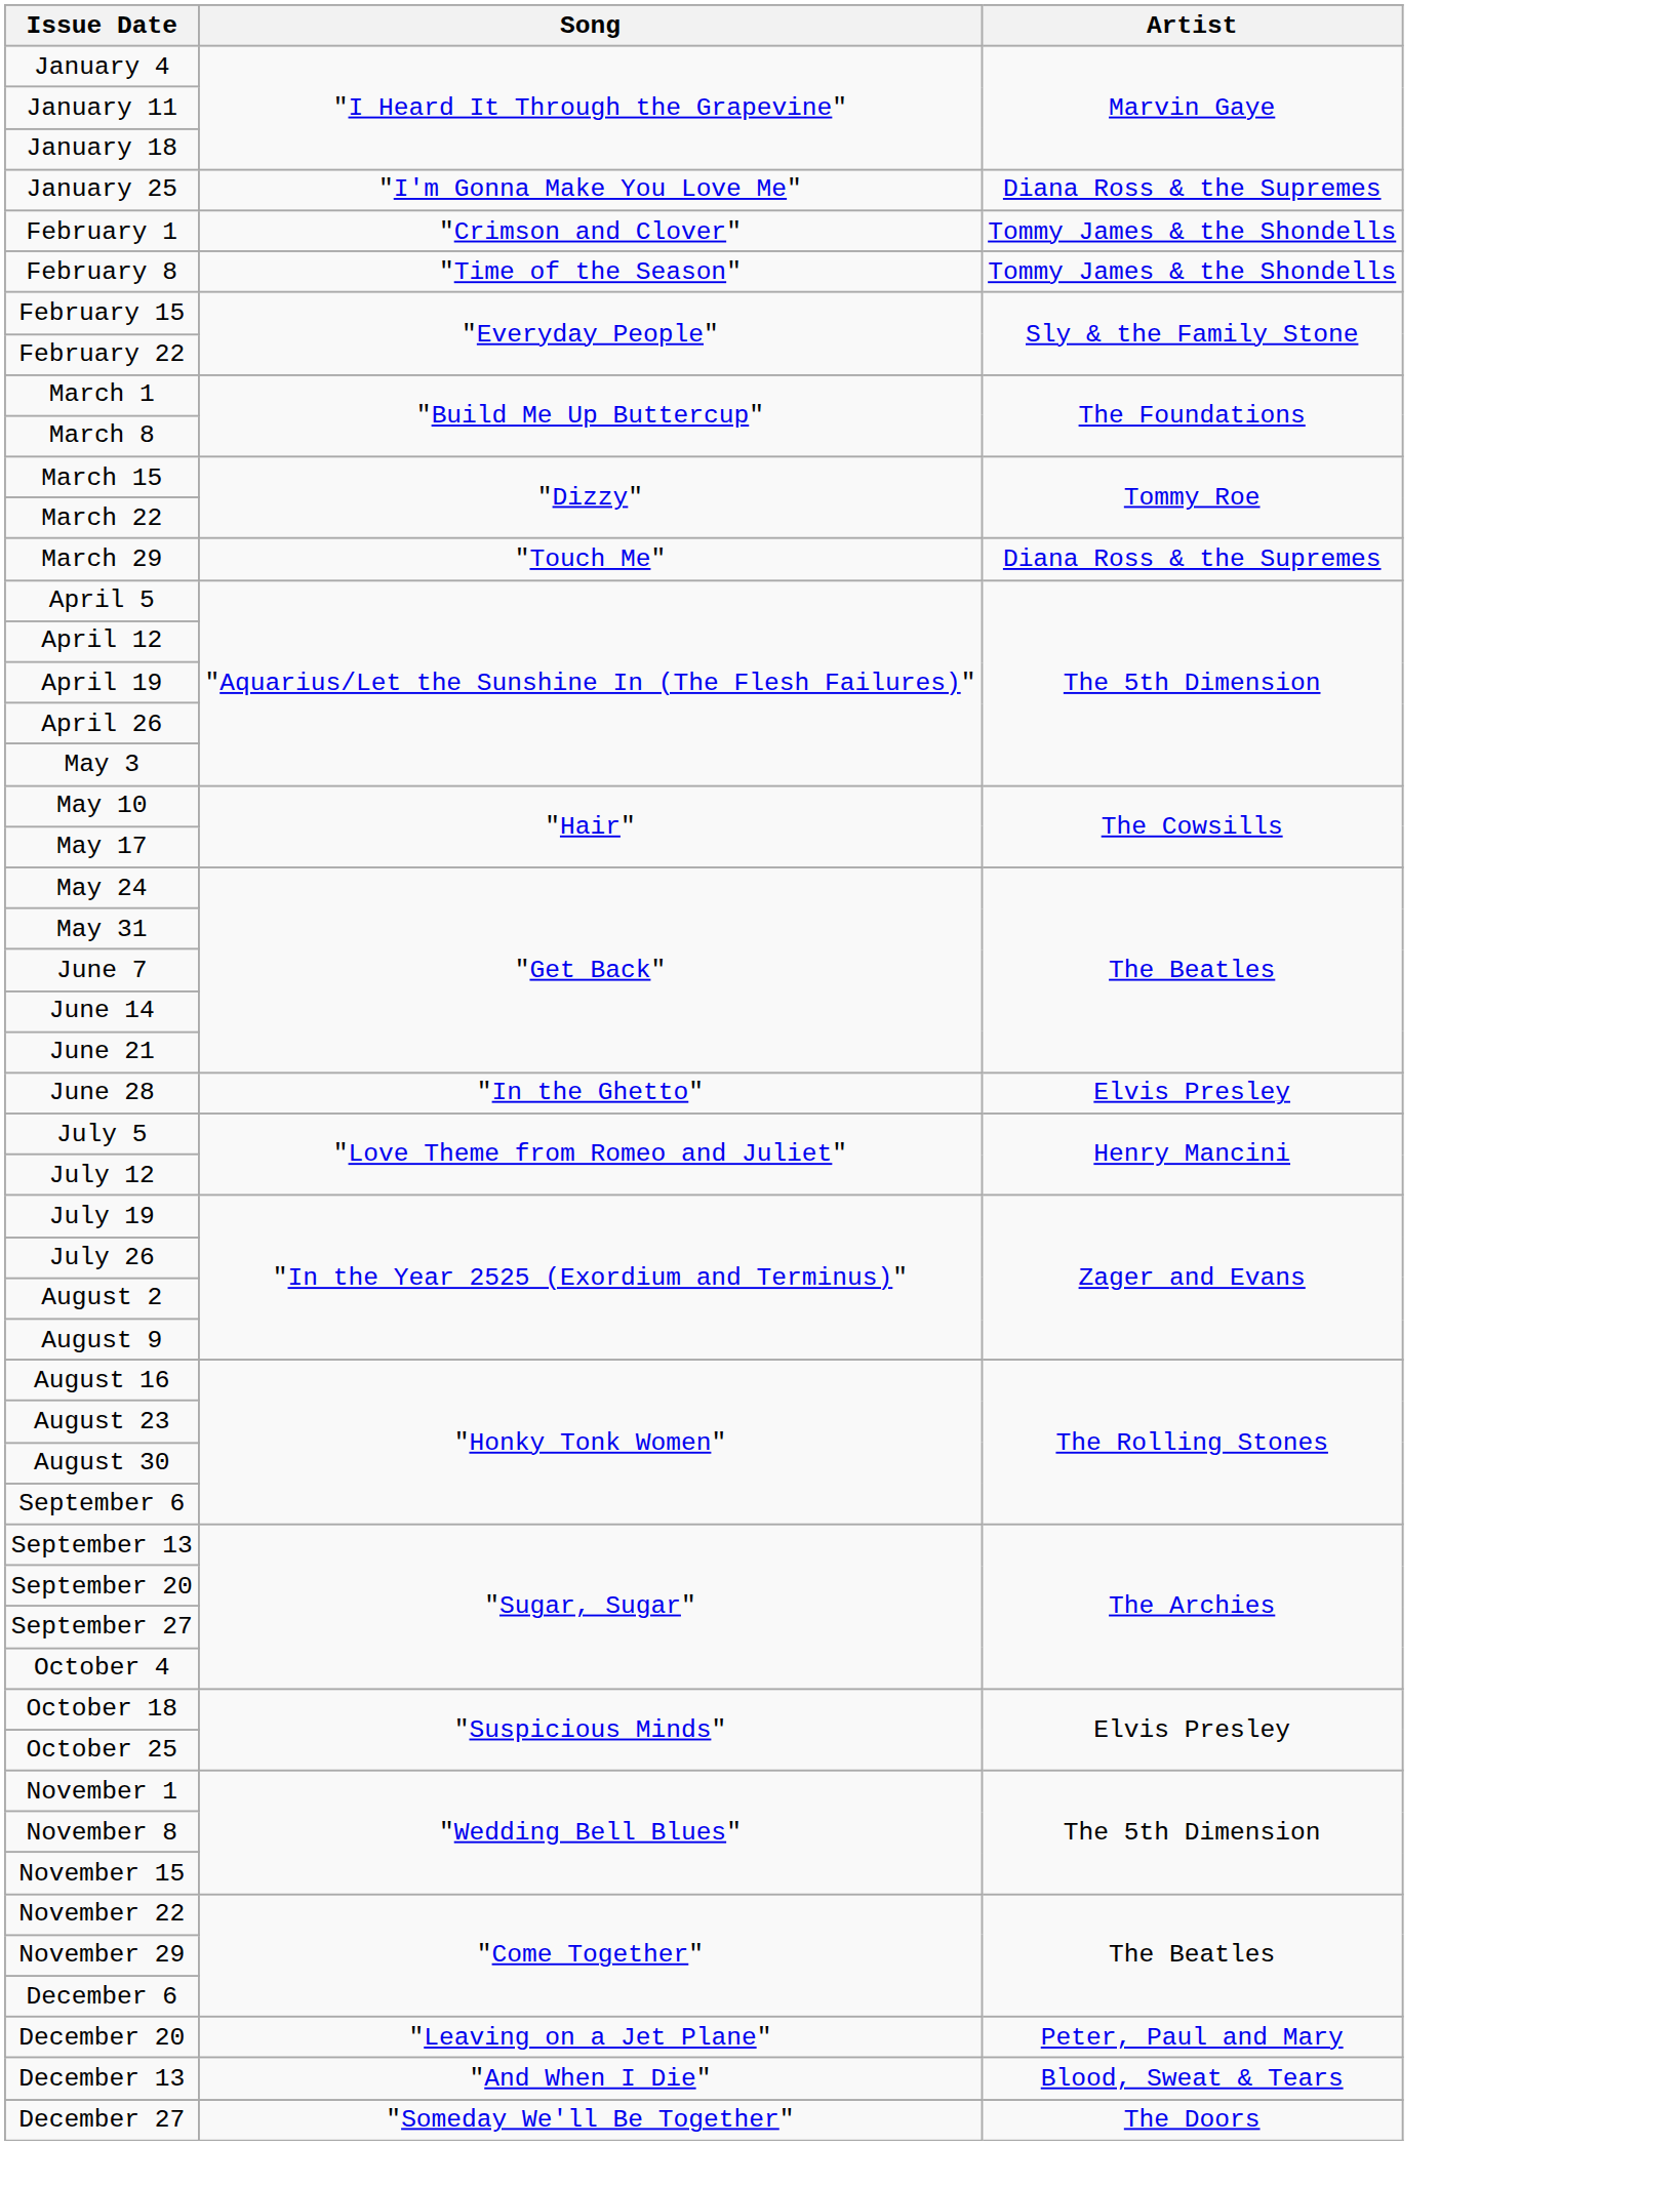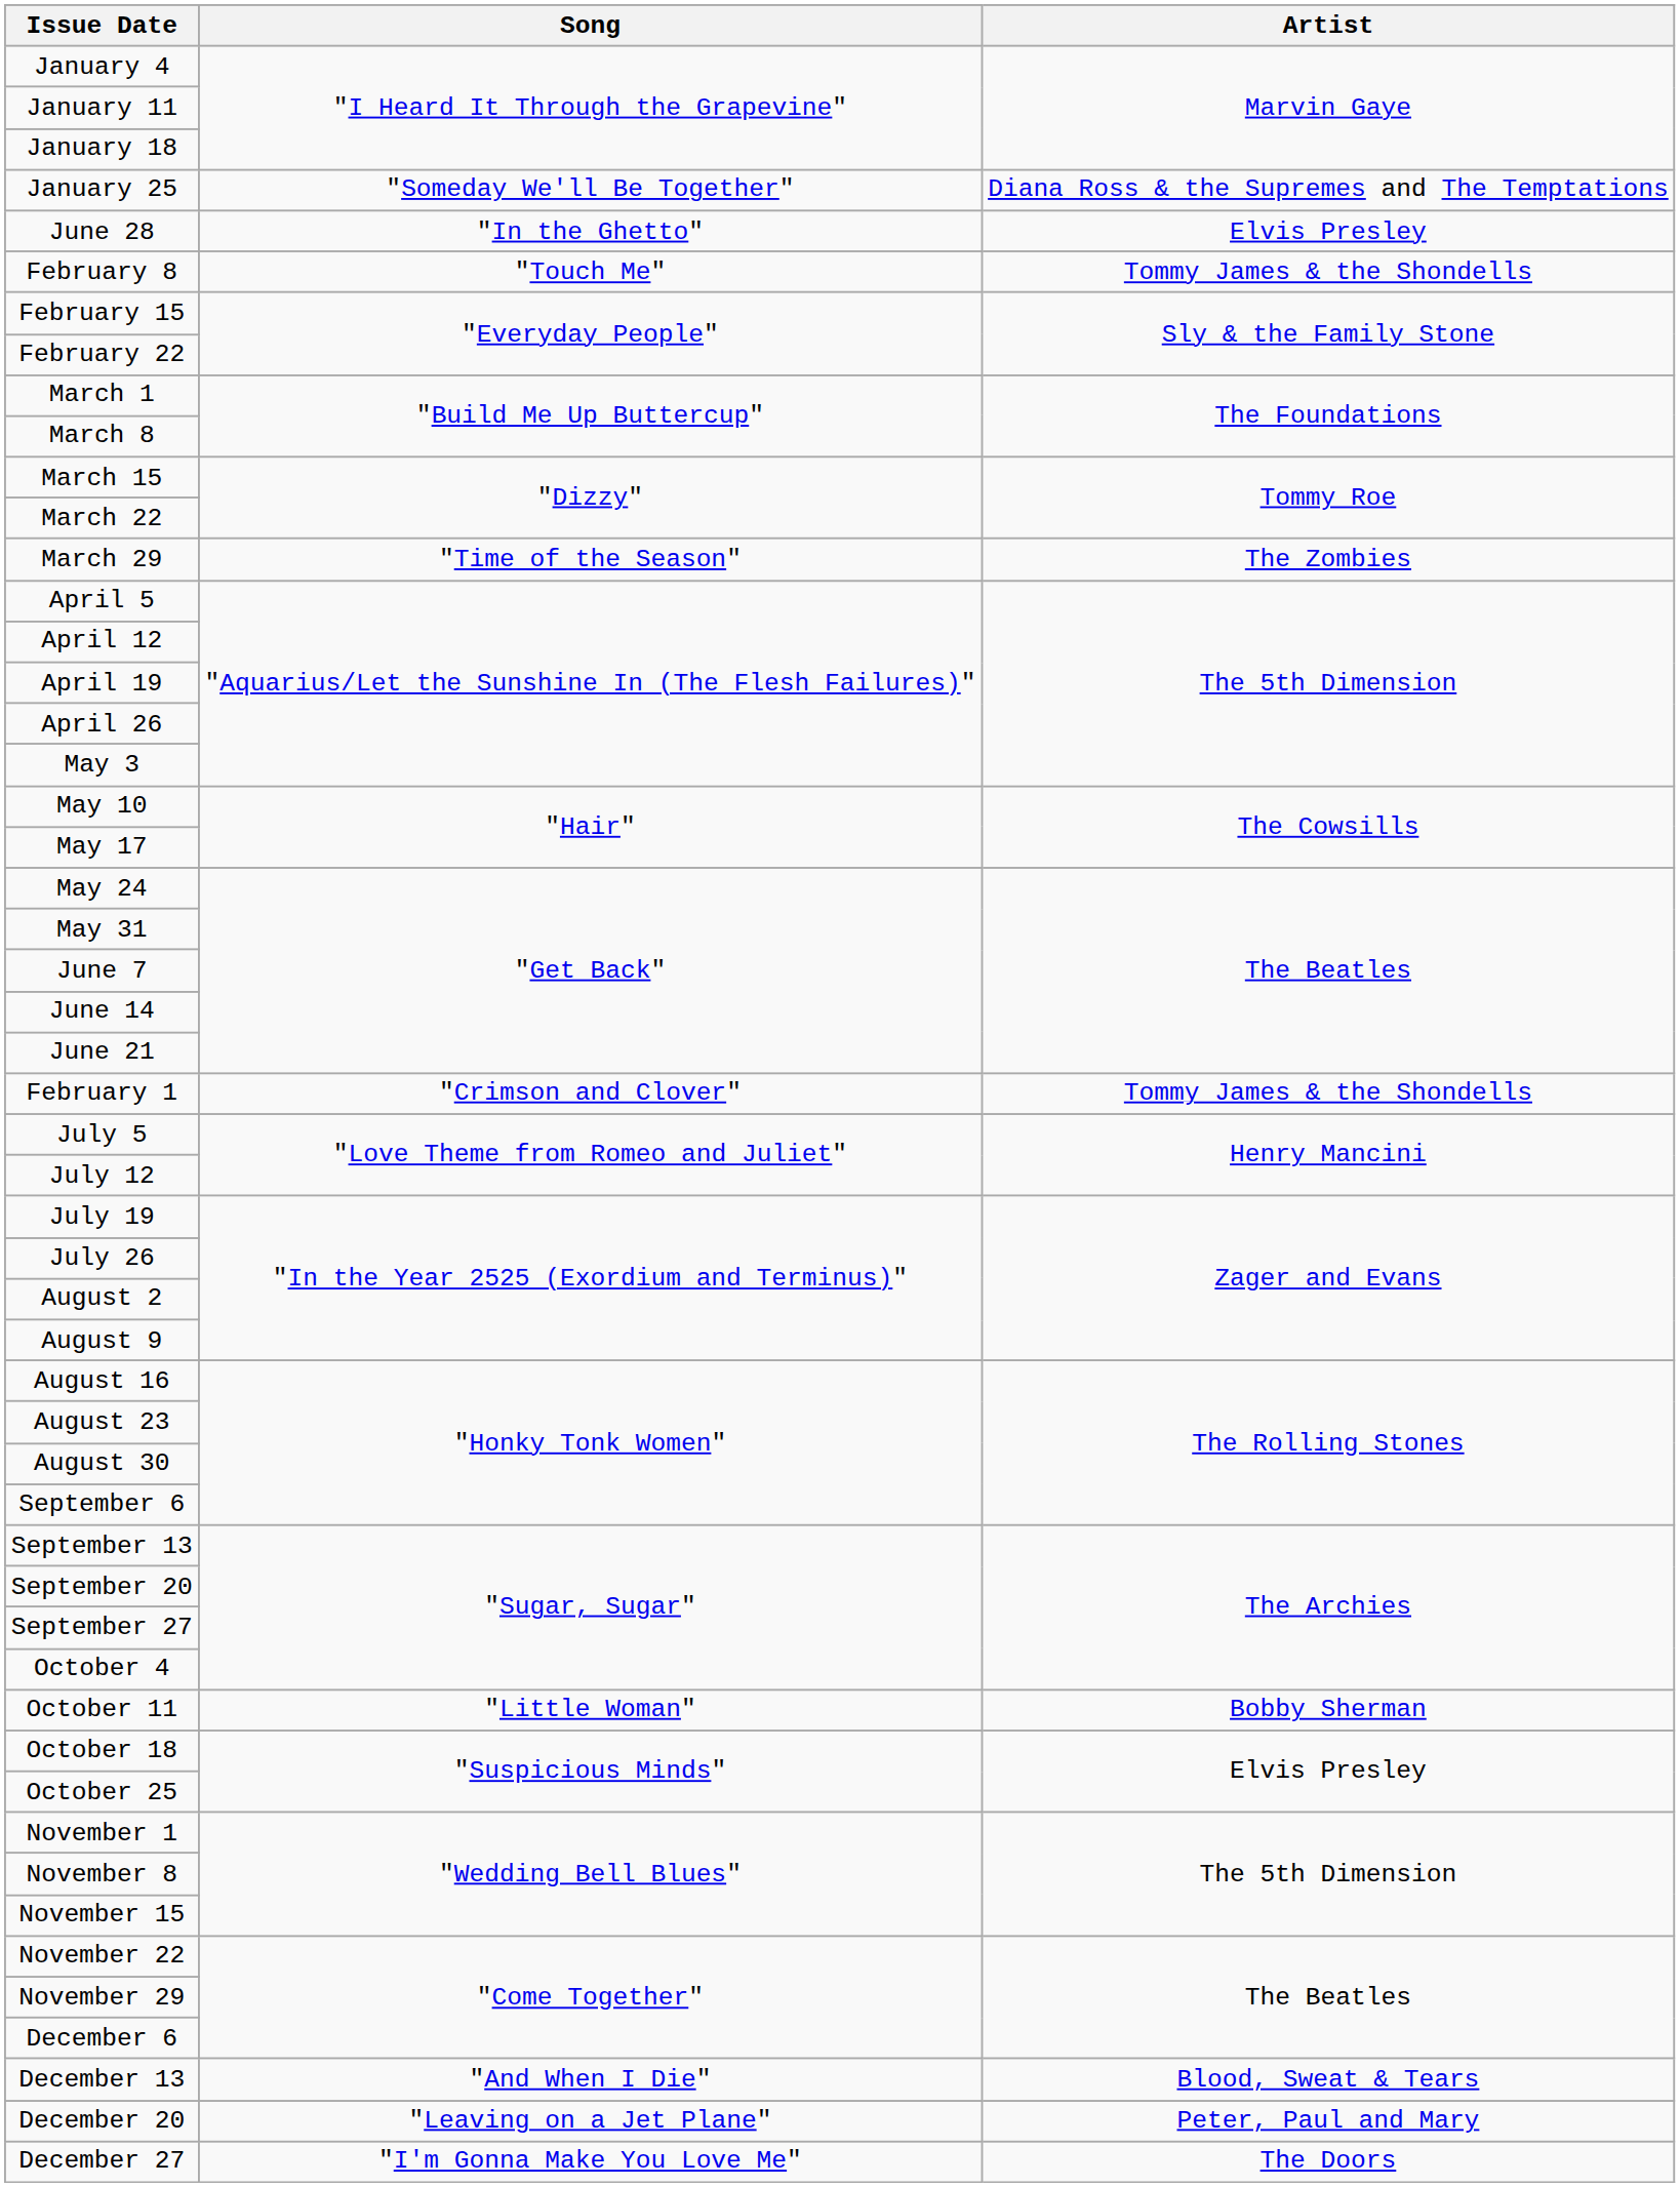 <table class="wikitable plainrowheaders" style="text-align:center">
 <tr>
 <th>Issue Date</th>
 <th>Song</th>
 <th>Artist</th>
 </tr>
 <tr>
 <td>January 4</td>
 <td rowspan="3">"<a href='#'>I Heard It Through the Grapevine</a>"</td>
 <td rowspan="3"><a href='#'>Marvin Gaye</a></td>
 </tr>
 <tr>
 <td>January 11</td>
 </tr>
 <tr>
 <td>January 18</td>
 </tr>
 <tr>
 <td>January 25</td>
-<td>"<a href='#'>I'm Gonna Make You Love Me</a>"</td>
-<td><a href='#'>Diana Ross & the Supremes</a></td>
+<td>"<a href='#'>Someday We'll Be Together</a>"</td>
+<td><a href='#'>Diana Ross & the Supremes</a> and <a href='#'>The Temptations</a></td>
 </tr>
 <tr>
-<td>February 1</td>
-<td>"<a href='#'>Crimson and Clover</a>"</td>
-<td><a href='#'>Tommy James & the Shondells</a></td>
+<td>June 28</td>
+<td>"<a href='#'>In the Ghetto</a>"</td>
+<td><a href='#'>Elvis Presley</a></td>
 </tr>
 <tr>
 <td>February 8</td>
-<td>"<a href='#'>Time of the Season</a>"</td>
+<td>"<a href='#'>Touch Me</a>"</td>
 <td><a href='#'>Tommy James & the Shondells</a></td>
 </tr>
 <tr>
 <td>February 15</td>
 <td rowspan="2">"<a href='#'>Everyday People</a>"</td>
 <td rowspan="2"><a href='#'>Sly & the Family Stone</a></td>
 </tr>
 <tr>
 <td>February 22</td>
 </tr>
 <tr>
 <td>March 1</td>
 <td rowspan="2">"<a href='#'>Build Me Up Buttercup</a>"</td>
 <td rowspan="2"><a href='#'>The Foundations</a></td>
 </tr>
 <tr>
 <td>March 8</td>
 </tr>
 <tr>
 <td>March 15</td>
 <td rowspan="2">"<a href='#'>Dizzy</a>"</td>
 <td rowspan="2"><a href='#'>Tommy Roe</a></td>
 </tr>
 <tr>
 <td>March 22</td>
 </tr>
 <tr>
 <td>March 29</td>
-<td>"<a href='#'>Touch Me</a>"</td>
-<td><a href='#'>Diana Ross & the Supremes</a></td>
+<td>"<a href='#'>Time of the Season</a>"</td>
+<td><a href='#'>The Zombies</a></td>
 </tr>
 <tr>
 <td>April 5</td>
 <td rowspan="5">"<a href='#'>Aquarius/Let the Sunshine In (The Flesh Failures)</a>"</td>
 <td rowspan="5"><a href='#'>The 5th Dimension</a></td>
 </tr>
 <tr>
 <td>April 12</td>
 </tr>
 <tr>
 <td>April 19</td>
 </tr>
 <tr>
 <td>April 26</td>
 </tr>
 <tr>
 <td>May 3</td>
 </tr>
 <tr>
 <td>May 10</td>
 <td rowspan="2">"<a href='#'>Hair</a>"</td>
 <td rowspan="2"><a href='#'>The Cowsills</a></td>
 </tr>
 <tr>
 <td>May 17</td>
 </tr>
 <tr>
 <td>May 24</td>
 <td rowspan="5">"<a href='#'>Get Back</a>"</td>
 <td rowspan="5"><a href='#'>The Beatles</a></td>
 </tr>
 <tr>
 <td>May 31</td>
 </tr>
 <tr>
 <td>June 7</td>
 </tr>
 <tr>
 <td>June 14</td>
 </tr>
 <tr>
 <td>June 21</td>
 </tr>
 <tr>
-<td>June 28</td>
-<td>"<a href='#'>In the Ghetto</a>"</td>
-<td><a href='#'>Elvis Presley</a></td>
+<td>February 1</td>
+<td>"<a href='#'>Crimson and Clover</a>"</td>
+<td><a href='#'>Tommy James & the Shondells</a></td>
 </tr>
 <tr>
 <td>July 5</td>
 <td rowspan="2">"<a href='#'>Love Theme from Romeo and Juliet</a>"</td>
 <td rowspan="2"><a href='#'>Henry Mancini</a></td>
 </tr>
 <tr>
 <td>July 12</td>
 </tr>
 <tr>
 <td>July 19</td>
 <td rowspan="4">"<a href='#'>In the Year 2525 (Exordium and Terminus)</a>"</td>
 <td rowspan="4"><a href='#'>Zager and Evans</a></td>
 </tr>
 <tr>
 <td>July 26</td>
 </tr>
 <tr>
 <td>August 2</td>
 </tr>
 <tr>
 <td>August 9</td>
 </tr>
 <tr>
 <td>August 16</td>
 <td rowspan="4">"<a href='#'>Honky Tonk Women</a>"</td>
 <td rowspan="4"><a href='#'>The Rolling Stones</a></td>
 </tr>
 <tr>
 <td>August 23</td>
 </tr>
 <tr>
 <td>August 30</td>
 </tr>
 <tr>
 <td>September 6</td>
 </tr>
 <tr>
 <td>September 13</td>
 <td rowspan="4">"<a href='#'>Sugar, Sugar</a>"</td>
 <td rowspan="4"><a href='#'>The Archies</a></td>
 </tr>
 <tr>
 <td>September 20</td>
 </tr>
 <tr>
 <td>September 27</td>
 </tr>
 <tr>
 <td>October 4</td>
 </tr>
 <tr>
+<td>October 11</td>
+<td>"<a href='#'>Little Woman</a>"</td>
+<td><a href='#'>Bobby Sherman</a></td>
+</tr>
+<tr>
 <td>October 18</td>
 <td rowspan="2">"<a href='#'>Suspicious Minds</a>"</td>
 <td rowspan="2">Elvis Presley</td>
 </tr>
 <tr>
 <td>October 25</td>
 </tr>
 <tr>
 <td>November 1</td>
 <td rowspan="3">"<a href='#'>Wedding Bell Blues</a>"</td>
 <td rowspan="3">The 5th Dimension</td>
 </tr>
 <tr>
 <td>November 8</td>
 </tr>
 <tr>
 <td>November 15</td>
 </tr>
 <tr>
 <td>November 22</td>
 <td rowspan="3">"<a href='#'>Come Together</a>"</td>
 <td rowspan="3">The Beatles</td>
 </tr>
 <tr>
 <td>November 29</td>
 </tr>
 <tr>
 <td>December 6</td>
 </tr>
 <tr>
+<td>December 13</td>
+<td>"<a href='#'>And When I Die</a>"</td>
+<td><a href='#'>Blood, Sweat & Tears</a></td>
+</tr>
+<tr>
 <td>December 20</td>
 <td>"<a href='#'>Leaving on a Jet Plane</a>"</td>
 <td><a href='#'>Peter, Paul and Mary</a></td>
 </tr>
 <tr>
-<td>December 13</td>
-<td>"<a href='#'>And When I Die</a>"</td>
-<td><a href='#'>Blood, Sweat & Tears</a></td>
-</tr>
-<tr>
 <td>December 27</td>
-<td>"<a href='#'>Someday We'll Be Together</a>"</td>
+<td>"<a href='#'>I'm Gonna Make You Love Me</a>"</td>
 <td><a href='#'>The Doors</a></td>
 </tr>
 </table>
